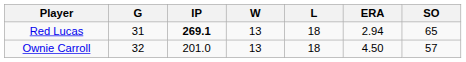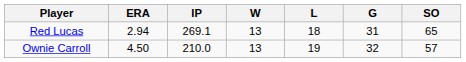 <table class="wikitable sortable">
 <tr>
 <th bgcolor="#DDDDFF" width="16%">Player</th>
-<th bgcolor="#DDDDFF" width="9%">G</th>
+<th bgcolor="#DDDDFF" width="9%">ERA</th>
 <th bgcolor="#DDDDFF" width="9%">IP</th>
 <th bgcolor="#DDDDFF" width="9%">W</th>
 <th bgcolor="#DDDDFF" width="9%">L</th>
-<th bgcolor="#DDDDFF" width="9%">ERA</th>
+<th bgcolor="#DDDDFF" width="9%">G</th>
 <th bgcolor="#DDDDFF" width="9%">SO</th>
 </tr>
 <tr align="center">
 <td><a href='#'>Red Lucas</a></td>
-<td>31</td>
-<td><strong>269.1</strong></td>
+<td>2.94</td>
+<td>269.1</td>
 <td>13</td>
 <td>18</td>
-<td>2.94</td>
+<td>31</td>
 <td>65</td>
 </tr>
 <tr align=center>
 <td><a href='#'>Ownie Carroll</a></td>
+<td>4.50</td>
+<td>210.0</td>
+<td>13</td>
+<td>19</td>
 <td>32</td>
-<td>201.0</td>
-<td>13</td>
-<td>18</td>
-<td>4.50</td>
 <td>57</td>
 </tr>
 </table>
